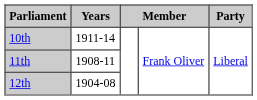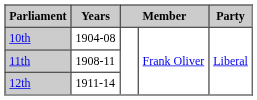 <table border=1 cellpadding=5 cellspacing=0>
 <tr bgcolor="CCCCCC">
 <th>Parliament</th>
 <th>Years</th>
 <th colspan="2">Member</th>
 <th>Party</th>
 </tr>
 <tr>
 <td bgcolor="CCCCCC"><a href='#'>10th</a></td>
-<td>1911-14</td>
+<td>1904-08</td>
 <td rowspan="3" >   </td>
 <td rowspan="3"><a href='#'>Frank Oliver</a></td>
 <td rowspan="3"><a href='#'>Liberal</a></td>
 </tr>
 <tr>
 <td bgcolor="CCCCCC"><a href='#'>11th</a></td>
 <td>1908-11</td>
 </tr>
 <tr>
 <td bgcolor="CCCCCC"><a href='#'>12th</a></td>
-<td>1904-08</td>
+<td>1911-14</td>
 </tr>
 <tr>
 </tr>
 </table>
